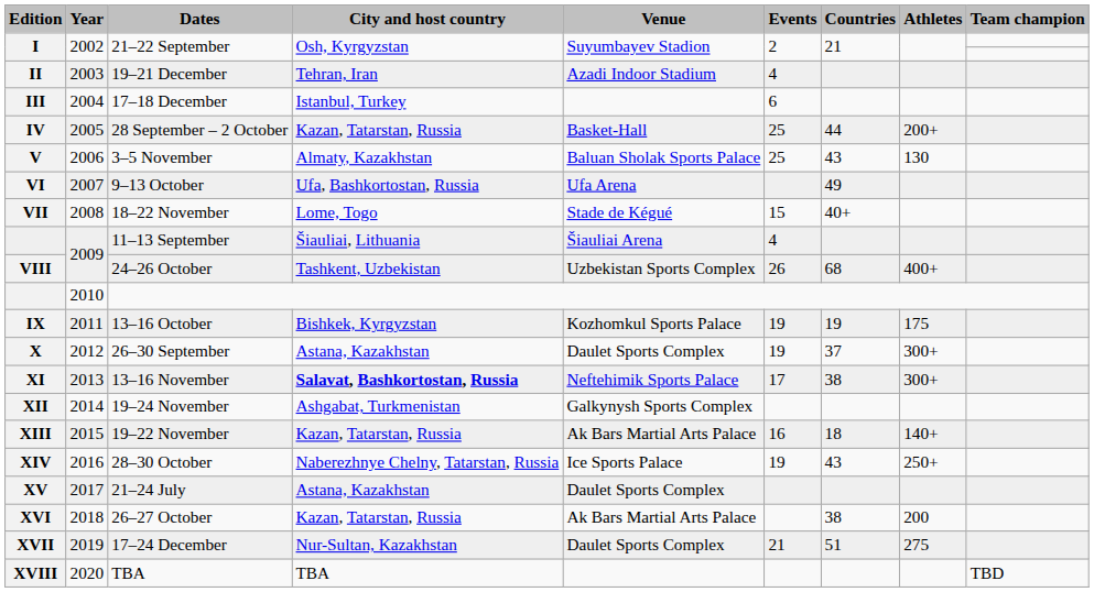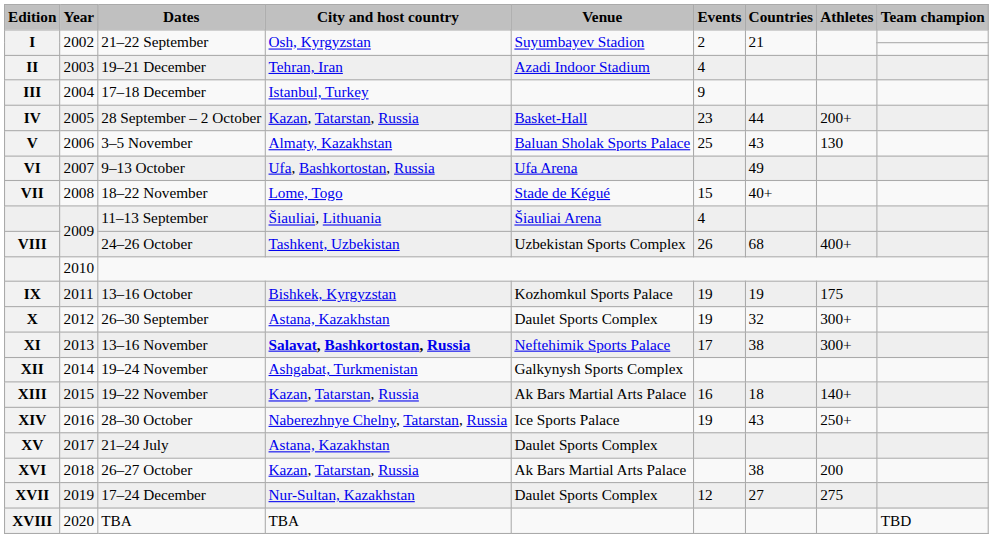 <table class="wikitable" style="font-size:90%">
 <tr>
 <th style=background-color:#C0C0C0>Edition</th>
 <th style=background-color:#C0C0C0>Year</th>
 <th style=background-color:#C0C0C0>Dates</th>
 <th style=background-color:#C0C0C0>City and host country</th>
 <th style=background-color:#C0C0C0>Venue</th>
 <th style=background-color:#C0C0C0>Events</th>
 <th style=background-color:#C0C0C0>Countries</th>
 <th style=background-color:#C0C0C0>Athletes</th>
 <th style=background-color:#C0C0C0>Team champion</th>
 </tr>
 <tr>
 <th rowspan=2>I</th>
 <td rowspan=2>2002</td>
 <td rowspan=2>21–22 September</td>
 <td rowspan=2> <a href='#'>Osh, Kyrgyzstan</a></td>
 <td rowspan=2><a href='#'>Suyumbayev Stadion</a></td>
 <td rowspan=2>2</td>
 <td rowspan=2>21</td>
 <td rowspan=2></td>
 <td></td>
 </tr>
 <tr>
 <td></td>
 </tr>
 <tr bgcolor="efefef">
 <th>II</th>
 <td>2003</td>
 <td>19–21 December</td>
 <td> <a href='#'>Tehran, Iran</a></td>
 <td><a href='#'>Azadi Indoor Stadium</a></td>
 <td>4</td>
 <td></td>
 <td></td>
 <td></td>
 </tr>
 <tr>
 <th>III</th>
 <td>2004</td>
 <td>17–18 December</td>
 <td> <a href='#'>Istanbul, Turkey</a></td>
 <td></td>
-<td>6</td>
+<td>9</td>
 <td></td>
 <td></td>
 <td></td>
 </tr>
 <tr bgcolor="efefef">
 <th>IV</th>
 <td>2005</td>
 <td>28 September – 2 October</td>
 <td> <a href='#'>Kazan</a>, <a href='#'>Tatarstan</a>, <a href='#'>Russia</a></td>
 <td><a href='#'>Basket-Hall</a></td>
-<td>25</td>
+<td>23</td>
 <td>44</td>
 <td>200+</td>
 <td></td>
 </tr>
 <tr>
 <th>V</th>
 <td>2006</td>
 <td>3–5 November</td>
 <td> <a href='#'>Almaty, Kazakhstan</a></td>
 <td><a href='#'>Baluan Sholak Sports Palace</a></td>
 <td>25</td>
 <td>43</td>
 <td>130</td>
 <td></td>
 </tr>
 <tr bgcolor="efefef">
 <th>VI</th>
 <td>2007</td>
 <td>9–13 October</td>
 <td> <a href='#'>Ufa</a>, <a href='#'>Bashkortostan</a>, <a href='#'>Russia</a></td>
 <td><a href='#'>Ufa Arena</a></td>
 <td></td>
 <td>49</td>
 <td></td>
 <td></td>
 </tr>
 <tr>
 <th>VII</th>
 <td>2008</td>
 <td>18–22 November</td>
 <td> <a href='#'>Lome, Togo</a></td>
 <td><a href='#'>Stade de Kégué</a></td>
 <td>15</td>
 <td>40+</td>
 <td></td>
 <td></td>
 </tr>
 <tr bgcolor="efefef">
 <td></td>
 <td rowspan=2>2009</td>
 <td>11–13 September</td>
 <td> <a href='#'>Šiauliai</a>, <a href='#'>Lithuania</a></td>
 <td><a href='#'>Šiauliai Arena</a></td>
 <td>4</td>
 <td></td>
 <td></td>
 <td></td>
 </tr>
 <tr bgcolor="efefef">
 <th>VIII</th>
 <td>24–26 October</td>
 <td> <a href='#'>Tashkent, Uzbekistan</a></td>
 <td>Uzbekistan Sports Complex</td>
 <td>26</td>
 <td>68</td>
 <td>400+</td>
 <td></td>
 </tr>
 <tr>
 <th></th>
 <td>2010</td>
 <td colspan="7"></td>
 </tr>
 <tr bgcolor="efefef">
 <th>IX</th>
 <td>2011</td>
 <td>13–16 October</td>
 <td> <a href='#'>Bishkek, Kyrgyzstan</a></td>
 <td>Kozhomkul  Sports Palace</td>
 <td>19</td>
 <td>19</td>
 <td>175</td>
 <td></td>
 </tr>
 <tr>
 <th>X</th>
 <td>2012</td>
 <td>26–30 September</td>
 <td> <a href='#'>Astana, Kazakhstan</a></td>
 <td>Daulet Sports Complex</td>
 <td>19</td>
-<td>37</td>
+<td>32</td>
 <td>300+</td>
 <td></td>
 </tr>
 <tr bgcolor="efefef">
 <th>XI</th>
 <td>2013</td>
 <td>13–16 November</td>
 <td><strong> <a href='#'>Salavat</a>, <a href='#'>Bashkortostan</a>, <a href='#'>Russia</a></strong></td>
 <td><a href='#'>Neftehimik Sports Palace</a></td>
 <td>17</td>
 <td>38</td>
 <td>300+</td>
 <td></td>
 </tr>
 <tr>
 <th>XII</th>
 <td>2014</td>
 <td>19–24 November</td>
 <td> <a href='#'>Ashgabat, Turkmenistan</a></td>
 <td>Galkynysh Sports Complex</td>
 <td></td>
 <td></td>
 <td></td>
 <td></td>
 </tr>
 <tr bgcolor="efefef">
 <th>XIII</th>
 <td>2015</td>
 <td>19–22 November</td>
 <td> <a href='#'>Kazan</a>, <a href='#'>Tatarstan</a>, <a href='#'>Russia</a></td>
 <td>Ak Bars Martial Arts Palace</td>
 <td>16</td>
 <td>18</td>
 <td>140+</td>
 <td></td>
 </tr>
 <tr>
 <th>XIV</th>
 <td>2016</td>
 <td>28–30 October</td>
 <td> <a href='#'>Naberezhnye Chelny</a>, <a href='#'>Tatarstan</a>, <a href='#'>Russia</a></td>
 <td>Ice Sports Palace</td>
 <td>19</td>
 <td>43</td>
 <td>250+</td>
 <td></td>
 </tr>
 <tr bgcolor="efefef">
 <th>XV</th>
 <td>2017</td>
 <td>21–24 July</td>
 <td> <a href='#'>Astana, Kazakhstan</a></td>
 <td>Daulet Sports Complex</td>
 <td></td>
 <td></td>
 <td></td>
 <td></td>
 </tr>
 <tr>
 <th>XVI</th>
 <td>2018</td>
 <td>26–27 October</td>
 <td> <a href='#'>Kazan</a>, <a href='#'>Tatarstan</a>, <a href='#'>Russia</a></td>
 <td>Ak Bars Martial Arts Palace</td>
 <td></td>
 <td>38</td>
 <td>200</td>
 <td></td>
 </tr>
 <tr bgcolor="efefef">
 <th>XVII</th>
 <td>2019</td>
 <td>17–24 December</td>
 <td> <a href='#'>Nur-Sultan, Kazakhstan</a></td>
 <td>Daulet Sports Complex</td>
-<td>21</td>
-<td>51</td>
+<td>12</td>
+<td>27</td>
 <td>275</td>
 <td></td>
 </tr>
 <tr>
 <th>XVIII</th>
 <td>2020</td>
 <td>TBA</td>
 <td>TBA</td>
 <td></td>
 <td></td>
 <td></td>
 <td></td>
 <td>TBD</td>
 </tr>
 </table>
